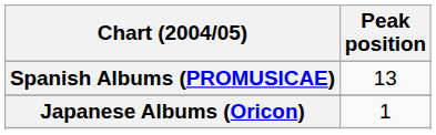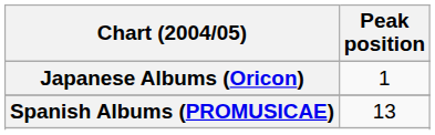 <table class="wikitable sortable plainrowheaders">
 <tr>
 <th>Chart (2004/05)</th>
 <th>Peak<br>position</th>
 </tr>
 <tr>
 </tr>
 <tr>
 </tr>
 <tr>
 </tr>
 <tr>
 </tr>
 <tr>
 </tr>
 <tr>
 </tr>
 <tr>
 </tr>
 <tr>
 </tr>
 <tr>
 </tr>
 <tr>
+<th scope="row">Japanese Albums (<a href='#'>Oricon</a>)</th>
+<td align="center">1</td>
+</tr>
+<tr>
+</tr>
+<tr>
+</tr>
+<tr>
+</tr>
+<tr>
 <th scope="row">Spanish Albums (<a href='#'>PROMUSICAE</a>)</th>
 <td align="center">13</td>
 </tr>
 <tr>
 </tr>
 <tr>
 </tr>
 <tr>
 </tr>
-<tr>
-<th scope="row">Japanese Albums (<a href='#'>Oricon</a>)</th>
-<td align="center">1</td>
-</tr>
-<tr>
-</tr>
-<tr>
-</tr>
-<tr>
-</tr>
 </table>
